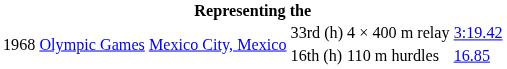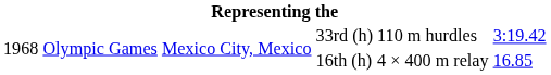 <table>
 <tr>
 <th colspan="6">Representing the </th>
 </tr>
 <tr>
 <td rowspan=2>1968</td>
 <td rowspan=2><a href='#'>Olympic Games</a></td>
 <td rowspan=2><a href='#'>Mexico City, Mexico</a></td>
 <td>33rd (h)</td>
-<td>4 × 400 m relay</td>
+<td>110 m hurdles</td>
 <td><a href='#'>3:19.42</a></td>
 </tr>
 <tr>
 <td>16th (h)</td>
-<td>110 m hurdles</td>
+<td>4 × 400 m relay</td>
 <td><a href='#'>16.85</a></td>
 </tr>
 </table>
